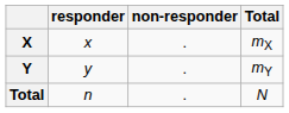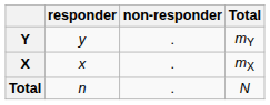 <table class="wikitable" style="margin-left:auto;margin-right:auto;text-align:center;">
 <tr>
 <th></th>
 <th>responder</th>
 <th>non-responder</th>
 <th>Total</th>
 </tr>
 <tr>
+<th>Y</th>
+<td><em>y</em></td>
+<td>.</td>
+<td><em>m</em><sub>Y</sub></td>
+</tr>
+<tr>
 <th>X</th>
 <td><em>x</em></td>
 <td>.</td>
 <td><em>m</em><sub>X</sub></td>
-</tr>
-<tr>
-<th>Y</th>
-<td><em>y</em></td>
-<td>.</td>
-<td><em>m</em><sub>Y</sub></td>
 </tr>
 <tr>
 <th>Total</th>
 <td><em>n</em></td>
 <td>.</td>
 <td><em>N</em></td>
 </tr>
 </table>
